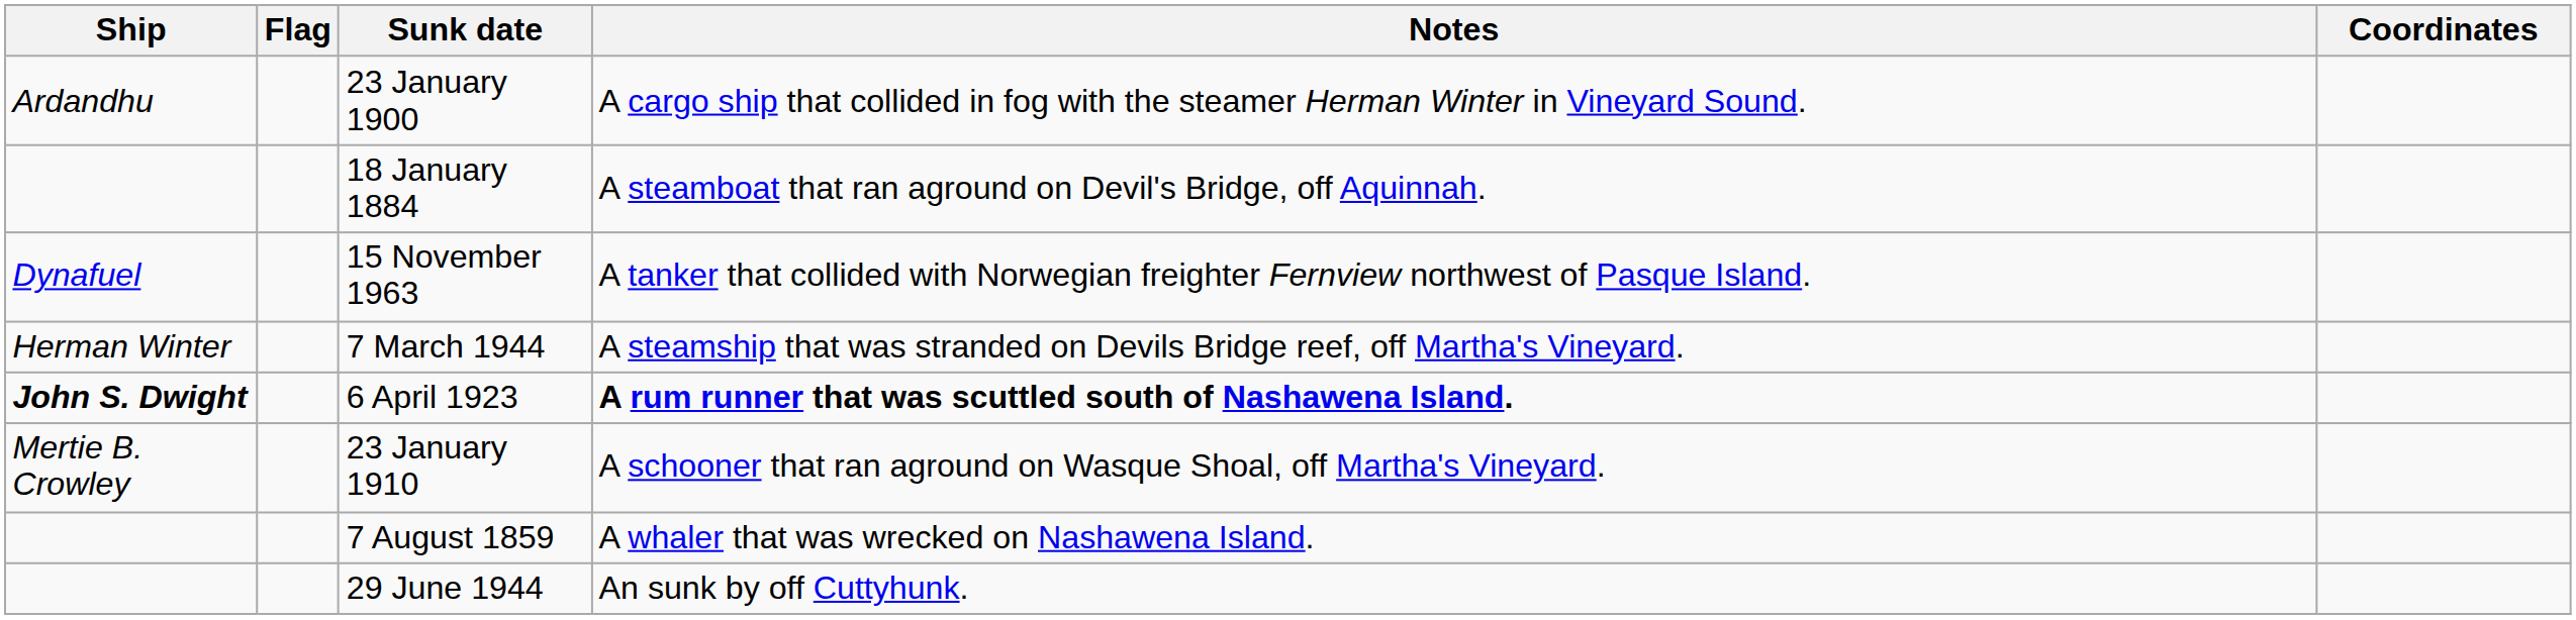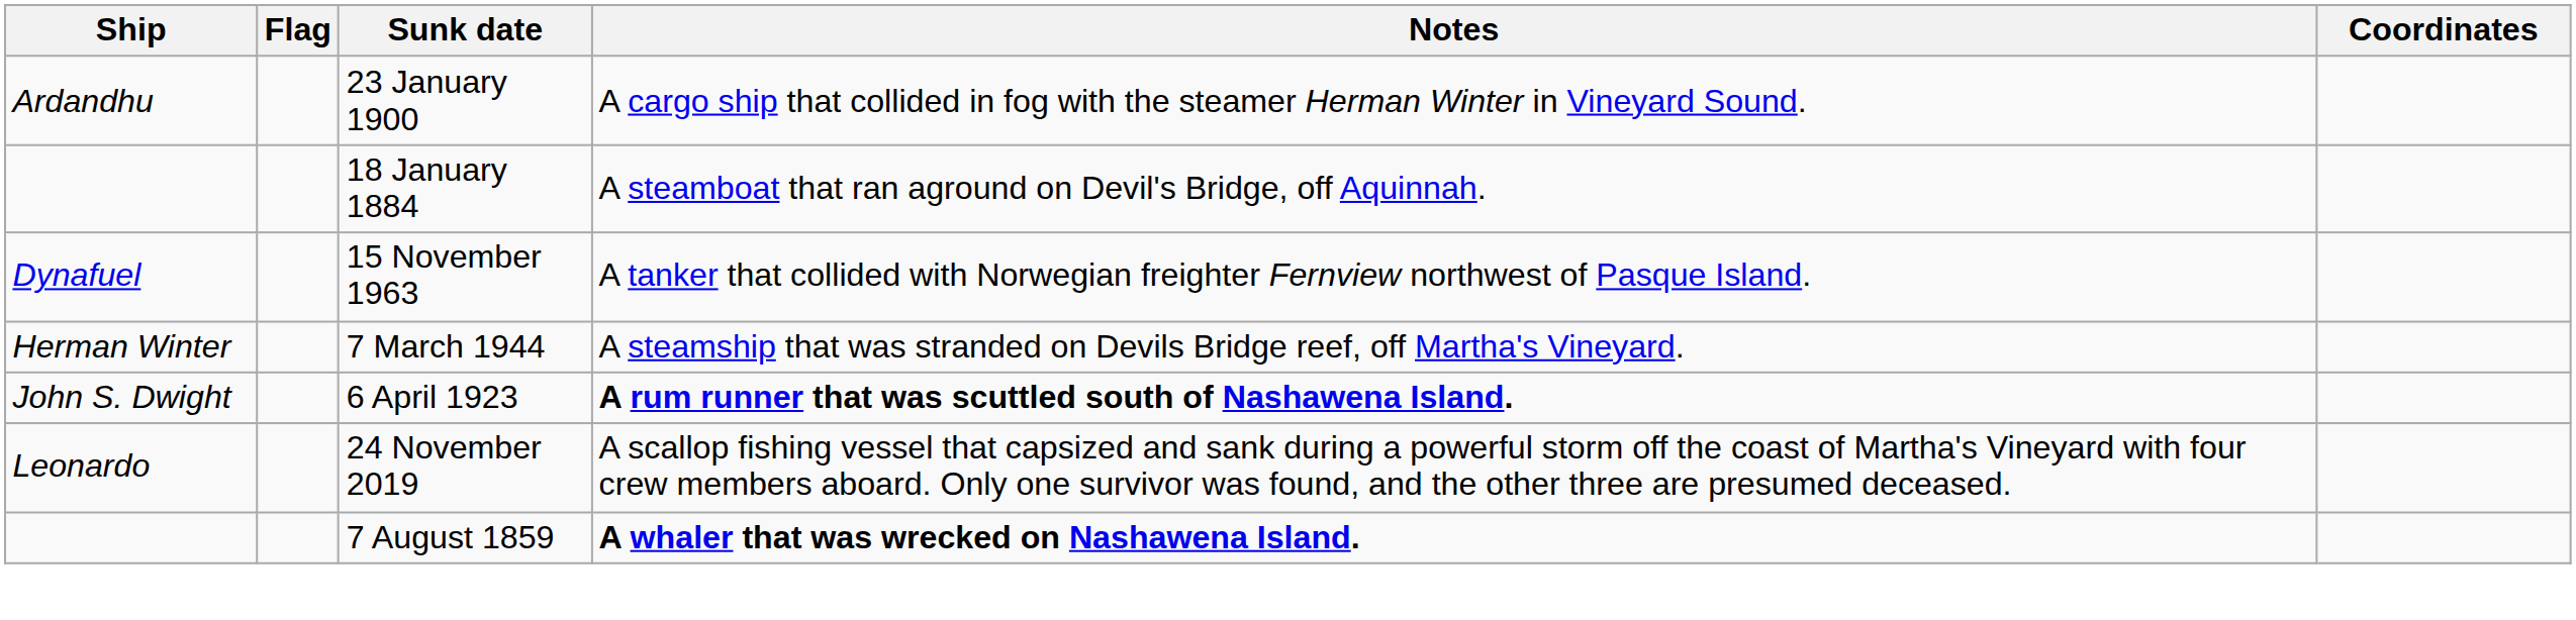 <table class=wikitable | style = "width:100%">
 <tr>
 <th style="width:10%">Ship</th>
 <th>Flag</th>
 <th style="width:10%">Sunk date</th>
 <th style="width:70%">Notes</th>
 <th style="width:10%">Coordinates</th>
 </tr>
 <tr>
 <td><em>Ardandhu</em></td>
 <td></td>
 <td>23 January 1900</td>
 <td>A <a href='#'>cargo ship</a> that collided in fog with the steamer <em>Herman Winter</em> in <a href='#'>Vineyard Sound</a>.</td>
 <td></td>
 </tr>
 <tr>
 <td></td>
 <td></td>
 <td>18 January 1884</td>
 <td>A <a href='#'>steamboat</a> that ran aground on Devil's Bridge, off <a href='#'>Aquinnah</a>.</td>
 <td></td>
 </tr>
 <tr>
 <td><a href='#'><em>Dynafuel</em></a></td>
 <td></td>
 <td>15 November 1963</td>
 <td>A <a href='#'>tanker</a> that collided with Norwegian freighter <em>Fernview</em> northwest of <a href='#'>Pasque Island</a>.</td>
 <td></td>
 </tr>
 <tr>
 <td><em>Herman Winter</em></td>
 <td></td>
 <td>7 March 1944</td>
 <td>A <a href='#'>steamship</a> that was stranded on Devils Bridge reef, off <a href='#'>Martha's Vineyard</a>.</td>
 <td></td>
 </tr>
 <tr>
-<td><strong><em>John S. Dwight</em></strong></td>
+<td><em>John S. Dwight</em></td>
 <td></td>
 <td>6 April 1923</td>
 <td><strong>A <a href='#'>rum runner</a> that was scuttled south of <a href='#'>Nashawena Island</a>.</strong></td>
 <td></td>
 </tr>
 <tr>
-<td><em>Mertie B. Crowley</em></td>
+<td><em>Leonardo</em></td>
 <td></td>
-<td>23 January 1910</td>
-<td>A <a href='#'>schooner</a> that ran aground on Wasque Shoal, off <a href='#'>Martha's Vineyard</a>.</td>
+<td>24 November 2019</td>
+<td>A  scallop fishing vessel that capsized and sank during a powerful storm off the coast of Martha's Vineyard with four crew members aboard. Only one survivor was found, and the other three are presumed deceased.</td>
 <td></td>
 </tr>
 <tr>
 <td></td>
 <td></td>
 <td>7 August 1859</td>
-<td>A <a href='#'>whaler</a> that was wrecked on <a href='#'>Nashawena Island</a>.</td>
-<td></td>
-</tr>
-<tr>
-<td></td>
-<td></td>
-<td>29 June 1944</td>
-<td>An  sunk by  off <a href='#'>Cuttyhunk</a>.</td>
+<td><strong>A <a href='#'>whaler</a> that was wrecked on <a href='#'>Nashawena Island</a>.</strong></td>
 <td></td>
 </tr>
 </table>
